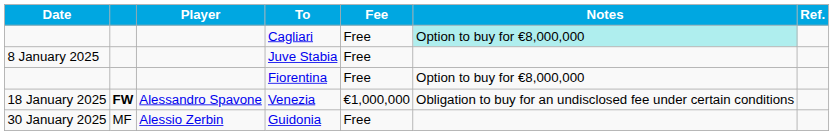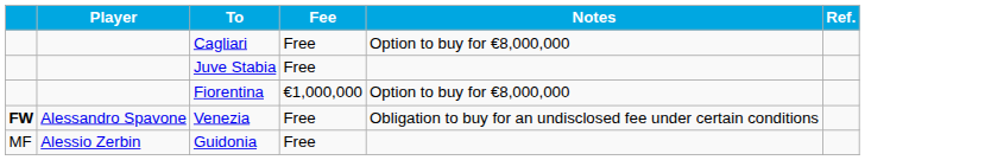 <table class="wikitable plainrowheaders">
 <tr>
-<th style="background:#00a7e1; color:white; text-align:center;">Date</th>
 <th style="background:#00a7e1; color:white; text-align:center;"></th>
 <th style="background:#00a7e1; color:white; text-align:center;">Player</th>
 <th style="background:#00a7e1; color:white; text-align:center;">To</th>
 <th style="background:#00a7e1; color:white; text-align:center;">Fee</th>
 <th style="background:#00a7e1; color:white; text-align:center;">Notes</th>
 <th style="background:#00a7e1; color:white; text-align:center;">Ref.</th>
 </tr>
 <tr>
 <td></td>
-<td></td>
 <td> </td>
 <td> <a href='#'>Cagliari</a></td>
 <td>Free</td>
-<td style="background: paleturquoise;">Option to buy for €8,000,000</td>
+<td>Option to buy for €8,000,000</td>
 <td></td>
 </tr>
 <tr>
-<td>8 January 2025</td>
 <td></td>
 <td></td>
 <td> <a href='#'>Juve Stabia</a></td>
 <td>Free</td>
 <td></td>
 <td></td>
 </tr>
 <tr>
 <td></td>
 <td></td>
-<td></td>
 <td> <a href='#'>Fiorentina</a></td>
-<td>Free</td>
+<td>€1,000,000</td>
 <td>Option to buy for €8,000,000</td>
 <td></td>
 </tr>
 <tr>
-<td>18 January 2025</td>
 <td><strong>FW</strong></td>
 <td> <a href='#'>Alessandro Spavone</a></td>
 <td> <a href='#'>Venezia</a></td>
-<td>€1,000,000</td>
+<td>Free</td>
 <td>Obligation to buy for an undisclosed fee under certain conditions</td>
 <td></td>
 </tr>
 <tr>
-<td>30 January 2025</td>
 <td>MF</td>
 <td> <a href='#'>Alessio Zerbin</a></td>
 <td> <a href='#'>Guidonia</a></td>
 <td>Free</td>
 <td></td>
 <td></td>
 </tr>
 </table>
